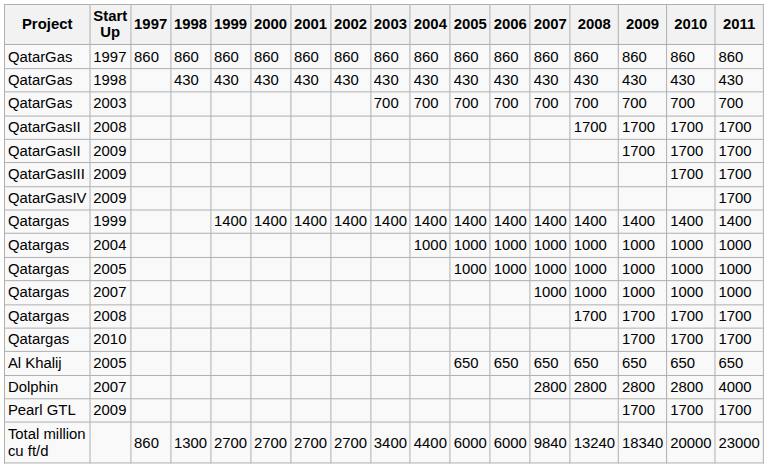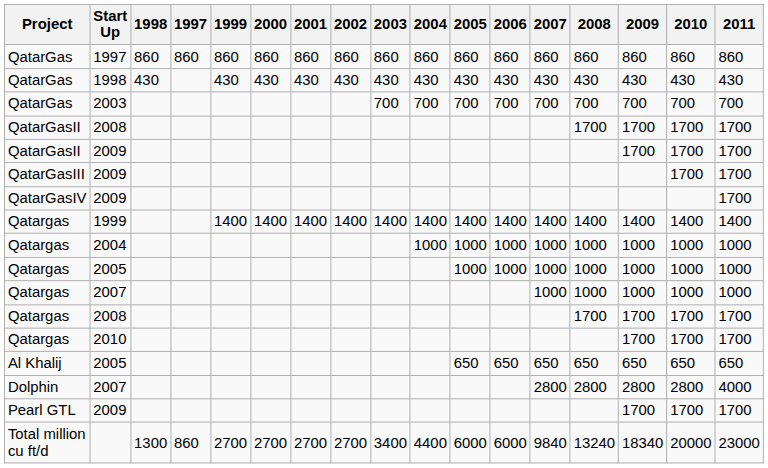 <table class="wikitable"  style="width:30%; text-align:left;">
 <tr>
 <th>Project</th>
 <th>Start Up</th>
+<th>1998</th>
 <th>1997</th>
-<th>1998</th>
 <th>1999</th>
 <th>2000</th>
 <th>2001</th>
 <th>2002</th>
 <th>2003</th>
 <th>2004</th>
 <th>2005</th>
 <th>2006</th>
 <th>2007</th>
 <th>2008</th>
 <th>2009</th>
 <th>2010</th>
 <th>2011</th>
 </tr>
 <tr>
 <td>QatarGas</td>
 <td>1997</td>
 <td>860</td>
 <td>860</td>
 <td>860</td>
 <td>860</td>
 <td>860</td>
 <td>860</td>
 <td>860</td>
 <td>860</td>
 <td>860</td>
 <td>860</td>
 <td>860</td>
 <td>860</td>
 <td>860</td>
 <td>860</td>
 <td>860</td>
 </tr>
 <tr>
 <td>QatarGas</td>
 <td>1998</td>
+<td>430</td>
 <td></td>
-<td>430</td>
 <td>430</td>
 <td>430</td>
 <td>430</td>
 <td>430</td>
 <td>430</td>
 <td>430</td>
 <td>430</td>
 <td>430</td>
 <td>430</td>
 <td>430</td>
 <td>430</td>
 <td>430</td>
 <td>430</td>
 </tr>
 <tr>
 <td>QatarGas</td>
 <td>2003</td>
 <td></td>
 <td></td>
 <td></td>
 <td></td>
 <td></td>
 <td></td>
 <td>700</td>
 <td>700</td>
 <td>700</td>
 <td>700</td>
 <td>700</td>
 <td>700</td>
 <td>700</td>
 <td>700</td>
 <td>700</td>
 </tr>
 <tr>
 <td>QatarGasII</td>
 <td>2008</td>
 <td></td>
 <td></td>
 <td></td>
 <td></td>
 <td></td>
 <td></td>
 <td></td>
 <td></td>
 <td></td>
 <td></td>
 <td></td>
 <td>1700</td>
 <td>1700</td>
 <td>1700</td>
 <td>1700</td>
 </tr>
 <tr>
 <td>QatarGasII</td>
 <td>2009</td>
 <td></td>
 <td></td>
 <td></td>
 <td></td>
 <td></td>
 <td></td>
 <td></td>
 <td></td>
 <td></td>
 <td></td>
 <td></td>
 <td></td>
 <td>1700</td>
 <td>1700</td>
 <td>1700</td>
 </tr>
 <tr>
 <td>QatarGasIII</td>
 <td>2009</td>
 <td></td>
 <td></td>
 <td></td>
 <td></td>
 <td></td>
 <td></td>
 <td></td>
 <td></td>
 <td></td>
 <td></td>
 <td></td>
 <td></td>
 <td></td>
 <td>1700</td>
 <td>1700</td>
 </tr>
 <tr>
 <td>QatarGasIV</td>
 <td>2009</td>
 <td></td>
 <td></td>
 <td></td>
 <td></td>
 <td></td>
 <td></td>
 <td></td>
 <td></td>
 <td></td>
 <td></td>
 <td></td>
 <td></td>
 <td></td>
 <td></td>
 <td>1700</td>
 </tr>
 <tr>
 <td>Qatargas</td>
 <td>1999</td>
 <td></td>
 <td></td>
 <td>1400</td>
 <td>1400</td>
 <td>1400</td>
 <td>1400</td>
 <td>1400</td>
 <td>1400</td>
 <td>1400</td>
 <td>1400</td>
 <td>1400</td>
 <td>1400</td>
 <td>1400</td>
 <td>1400</td>
 <td>1400</td>
 </tr>
 <tr>
 <td>Qatargas</td>
 <td>2004</td>
 <td></td>
 <td></td>
 <td></td>
 <td></td>
 <td></td>
 <td></td>
 <td></td>
 <td>1000</td>
 <td>1000</td>
 <td>1000</td>
 <td>1000</td>
 <td>1000</td>
 <td>1000</td>
 <td>1000</td>
 <td>1000</td>
 </tr>
 <tr>
 <td>Qatargas</td>
 <td>2005</td>
 <td></td>
 <td></td>
 <td></td>
 <td></td>
 <td></td>
 <td></td>
 <td></td>
 <td></td>
 <td>1000</td>
 <td>1000</td>
 <td>1000</td>
 <td>1000</td>
 <td>1000</td>
 <td>1000</td>
 <td>1000</td>
 </tr>
 <tr>
 <td>Qatargas</td>
 <td>2007</td>
 <td></td>
 <td></td>
 <td></td>
 <td></td>
 <td></td>
 <td></td>
 <td></td>
 <td></td>
 <td></td>
 <td></td>
 <td>1000</td>
 <td>1000</td>
 <td>1000</td>
 <td>1000</td>
 <td>1000</td>
 </tr>
 <tr>
 <td>Qatargas</td>
 <td>2008</td>
 <td></td>
 <td></td>
 <td></td>
 <td></td>
 <td></td>
 <td></td>
 <td></td>
 <td></td>
 <td></td>
 <td></td>
 <td></td>
 <td>1700</td>
 <td>1700</td>
 <td>1700</td>
 <td>1700</td>
 </tr>
 <tr>
 <td>Qatargas</td>
 <td>2010</td>
 <td></td>
 <td></td>
 <td></td>
 <td></td>
 <td></td>
 <td></td>
 <td></td>
 <td></td>
 <td></td>
 <td></td>
 <td></td>
 <td></td>
 <td>1700</td>
 <td>1700</td>
 <td>1700</td>
 </tr>
 <tr>
 <td>Al Khalij</td>
 <td>2005</td>
 <td></td>
 <td></td>
 <td></td>
 <td></td>
 <td></td>
 <td></td>
 <td></td>
 <td></td>
 <td>650</td>
 <td>650</td>
 <td>650</td>
 <td>650</td>
 <td>650</td>
 <td>650</td>
 <td>650</td>
 </tr>
 <tr>
 <td>Dolphin</td>
 <td>2007</td>
 <td></td>
 <td></td>
 <td></td>
 <td></td>
 <td></td>
 <td></td>
 <td></td>
 <td></td>
 <td></td>
 <td></td>
 <td>2800</td>
 <td>2800</td>
 <td>2800</td>
 <td>2800</td>
 <td>4000</td>
 </tr>
 <tr>
 <td>Pearl GTL</td>
 <td>2009</td>
 <td></td>
 <td></td>
 <td></td>
 <td></td>
 <td></td>
 <td></td>
 <td></td>
 <td></td>
 <td></td>
 <td></td>
 <td></td>
 <td></td>
 <td>1700</td>
 <td>1700</td>
 <td>1700</td>
 </tr>
 <tr>
 <td>Total million cu ft/d</td>
 <td></td>
+<td>1300</td>
 <td>860</td>
-<td>1300</td>
 <td>2700</td>
 <td>2700</td>
 <td>2700</td>
 <td>2700</td>
 <td>3400</td>
 <td>4400</td>
 <td>6000</td>
 <td>6000</td>
 <td>9840</td>
 <td>13240</td>
 <td>18340</td>
 <td>20000</td>
 <td>23000</td>
 </tr>
 </table>
